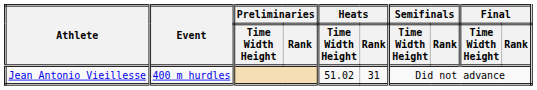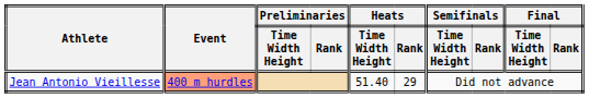 <table class=wikitable style="font-size:90%; border: double;">
 <tr>
 <th rowspan="2" style="border-right:double">Athlete</th>
 <th rowspan="2" style="border-right:double">Event</th>
 <th colspan="2" style="border-right:double; border-bottom:double;">Preliminaries</th>
 <th colspan="2" style="border-right:double; border-bottom:double;">Heats</th>
 <th colspan="2" style="border-right:double; border-bottom:double;">Semifinals</th>
 <th colspan="2" style="border-right:double; border-bottom:double;">Final</th>
 </tr>
 <tr>
 <th>Time<br>Width<br>Height</th>
 <th style="border-right:double">Rank</th>
 <th>Time<br>Width<br>Height</th>
 <th style="border-right:double">Rank</th>
 <th>Time<br>Width<br>Height</th>
 <th style="border-right:double">Rank</th>
 <th>Time<br>Width<br>Height</th>
 <th style="border-right:double">Rank</th>
 </tr>
 <tr style="border-top: double;">
 <td style="border-right:double"><a href='#'>Jean Antonio Vieillesse</a></td>
-<td style="border-right:double"><a href='#'>400 m hurdles</a></td>
+<td style="background: lightsalmon; border-right:double"><a href='#'>400 m hurdles</a></td>
 <td style="border-right:double" colspan= 2 bgcolor="wheat"></td>
-<td align=center>51.02</td>
-<td style="border-right:double" align=center>31</td>
+<td align=center>51.40</td>
+<td style="border-right:double" align=center>29</td>
 <td colspan=4 align=center>Did not advance</td>
 </tr>
 </table>
